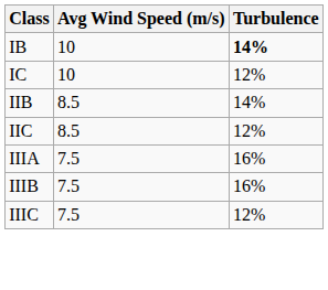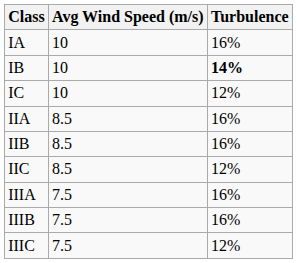 <table class=wikitable>
 <tr>
 <th>Class</th>
 <th>Avg Wind Speed (m/s)</th>
 <th>Turbulence</th>
+</tr>
+<tr>
+<td>IA</td>
+<td>10</td>
+<td>16%</td>
 </tr>
 <tr>
 <td>IB</td>
 <td>10</td>
 <td><strong>14%</strong></td>
 </tr>
 <tr>
 <td>IC</td>
 <td>10</td>
 <td>12%</td>
 </tr>
 <tr>
+<td>IIA</td>
+<td>8.5</td>
+<td>16%</td>
+</tr>
+<tr>
 <td>IIB</td>
 <td>8.5</td>
-<td>14%</td>
+<td>16%</td>
 </tr>
 <tr>
 <td>IIC</td>
 <td>8.5</td>
 <td>12%</td>
 </tr>
 <tr>
 <td>IIIA</td>
 <td>7.5</td>
 <td>16%</td>
 </tr>
 <tr>
 <td>IIIB</td>
 <td>7.5</td>
 <td>16%</td>
 </tr>
 <tr>
 <td>IIIC</td>
 <td>7.5</td>
 <td>12%</td>
 </tr>
 </table>
